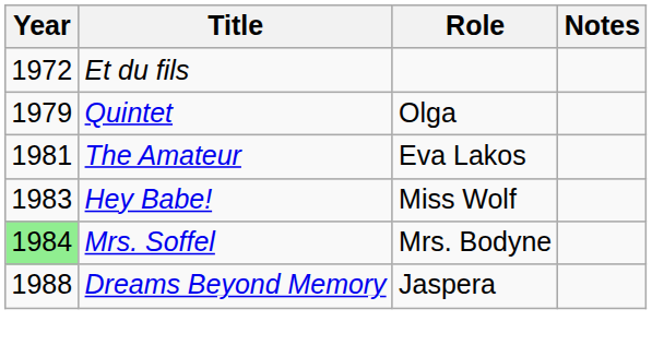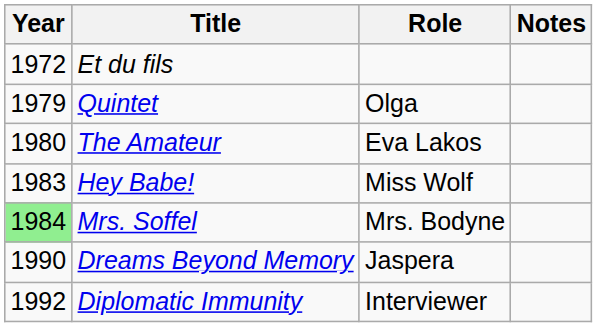 <table class="wikitable">
 <tr>
 <th>Year</th>
 <th>Title</th>
 <th>Role</th>
 <th>Notes</th>
 </tr>
 <tr>
 <td>1972</td>
 <td><em>Et du fils</em></td>
 <td></td>
 <td></td>
 </tr>
 <tr>
 <td>1979</td>
 <td><em><a href='#'>Quintet</a></em></td>
 <td>Olga</td>
 <td></td>
 </tr>
 <tr>
-<td>1981</td>
+<td>1980</td>
 <td><em><a href='#'>The Amateur</a></em></td>
 <td>Eva Lakos</td>
 <td></td>
 </tr>
 <tr>
 <td>1983</td>
 <td><em><a href='#'>Hey Babe!</a></em></td>
 <td>Miss Wolf</td>
 <td></td>
 </tr>
 <tr>
 <td style="background: lightgreen;">1984</td>
 <td><em><a href='#'>Mrs. Soffel</a></em></td>
 <td>Mrs. Bodyne</td>
 <td></td>
 </tr>
 <tr>
-<td>1988</td>
+<td>1990</td>
 <td><em><a href='#'>Dreams Beyond Memory</a></em></td>
 <td>Jaspera</td>
 <td></td>
 </tr>
+<tr>
+<td>1992</td>
+<td><em><a href='#'>Diplomatic Immunity</a></em></td>
+<td>Interviewer</td>
+<td></td>
+</tr>
 </table>
